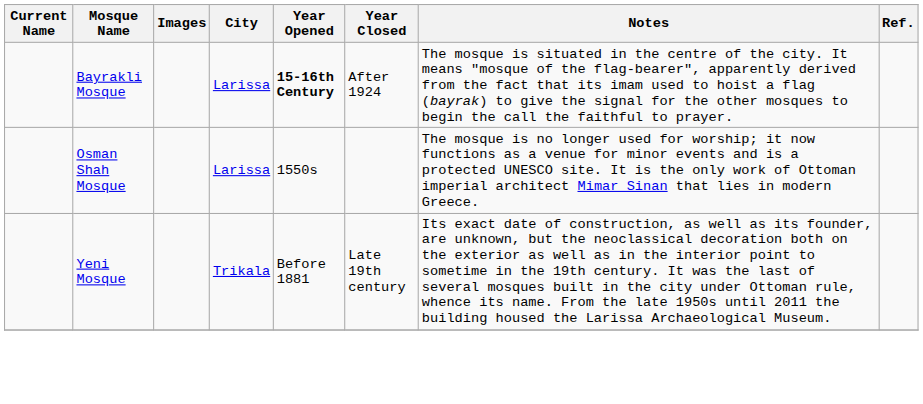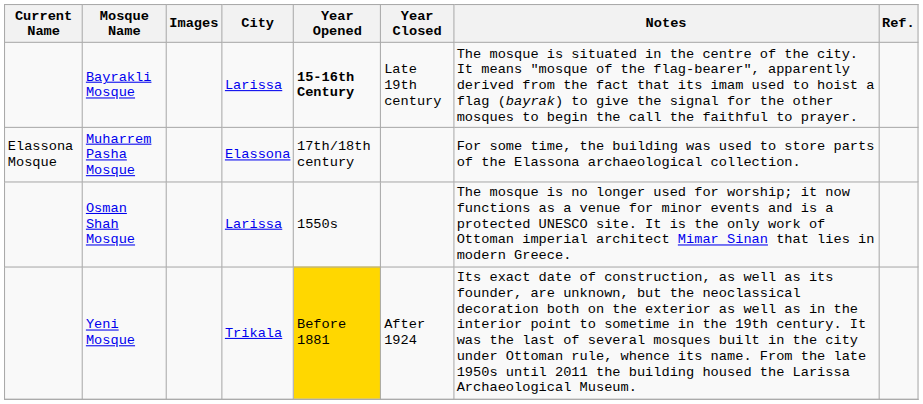 <table class="wikitable plainrowheaders sortable" style="text-align:left;">
 <tr>
 <th>Current Name</th>
 <th>Mosque Name</th>
 <th class="unsortable">Images</th>
 <th>City</th>
 <th>Year Opened</th>
 <th>Year Closed</th>
 <th class="unsortable">Notes</th>
 <th class="unsortable">Ref.</th>
 </tr>
 <tr>
 <td></td>
 <td><a href='#'>Bayrakli Mosque</a></td>
 <td></td>
 <td><a href='#'>Larissa</a></td>
 <td><strong>15-16th Century</strong></td>
-<td>After 1924</td>
+<td>Late 19th century</td>
 <td>The mosque is situated in the centre of the city. It means "mosque of the flag-bearer", apparently derived from the fact that its imam used to hoist a flag (<em>bayrak</em>) to give the signal for the other mosques to begin the call the faithful to prayer.</td>
+<td></td>
+</tr>
+<tr>
+<td>Elassona Mosque</td>
+<td><a href='#'>Muharrem Pasha Mosque</a></td>
+<td></td>
+<td><a href='#'>Elassona</a></td>
+<td>17th/18th century</td>
+<td></td>
+<td>For some time, the building was used to store parts of the Elassona archaeological collection.</td>
 <td></td>
 </tr>
 <tr>
 <td></td>
 <td><a href='#'>Osman Shah Mosque</a></td>
 <td></td>
 <td><a href='#'>Larissa</a></td>
 <td>1550s</td>
 <td></td>
 <td>The mosque is no longer used for worship; it now functions as a venue for minor events and is a protected UNESCO site. It is the only work of Ottoman imperial architect <a href='#'>Mimar Sinan</a> that lies in modern Greece.</td>
 <td></td>
 </tr>
 <tr>
 <td></td>
 <td><a href='#'>Yeni Mosque</a></td>
 <td></td>
 <td><a href='#'>Trikala</a></td>
-<td>Before 1881</td>
-<td>Late 19th century</td>
+<td style="background: gold;">Before 1881</td>
+<td>After 1924</td>
 <td>Its exact date of construction, as well as its founder, are unknown, but the neoclassical decoration both on the exterior as well as in the interior point to sometime in the 19th century. It was the last of several mosques built in the city under Ottoman rule, whence its name. From the late 1950s until 2011 the building housed the Larissa Archaeological Museum.</td>
 <td></td>
 </tr>
 <tr>
 </tr>
 </table>
